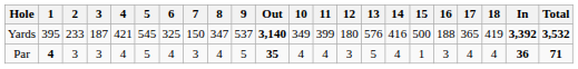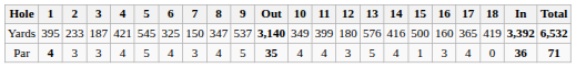 <table class="wikitable" style="text-align:center">
 <tr>
 <th align="left">Hole</th>
 <th>1</th>
 <th>2</th>
 <th>3</th>
 <th>4</th>
 <th>5</th>
 <th>6</th>
 <th>7</th>
 <th>8</th>
 <th>9</th>
 <th>Out</th>
 <th>10</th>
 <th>11</th>
 <th>12</th>
 <th>13</th>
 <th>14</th>
 <th>15</th>
 <th>16</th>
 <th>17</th>
 <th>18</th>
 <th>In</th>
 <th>Total</th>
 </tr>
 <tr>
 <td align="center">Yards</td>
 <td>395</td>
 <td>233</td>
 <td>187</td>
 <td>421</td>
 <td>545</td>
 <td>325</td>
 <td>150</td>
 <td>347</td>
 <td>537</td>
 <td><strong>3,140</strong></td>
 <td>349</td>
 <td>399</td>
 <td>180</td>
 <td>576</td>
 <td>416</td>
 <td>500</td>
-<td>188</td>
+<td>160</td>
 <td>365</td>
 <td>419</td>
 <td><strong>3,392</strong></td>
-<td><strong>3,532</strong></td>
+<td><strong>6,532</strong></td>
 </tr>
 <tr>
 <td align="center">Par</td>
 <td><strong>4</strong></td>
 <td>3</td>
 <td>3</td>
 <td>4</td>
 <td>5</td>
 <td>4</td>
 <td>3</td>
 <td>4</td>
 <td>5</td>
 <td><strong>35</strong></td>
 <td>4</td>
 <td>4</td>
 <td>3</td>
 <td>5</td>
 <td>4</td>
 <td>1</td>
 <td>3</td>
 <td>4</td>
-<td>4</td>
+<td>0</td>
 <td><strong>36</strong></td>
 <td><strong>71</strong></td>
 </tr>
 </table>
